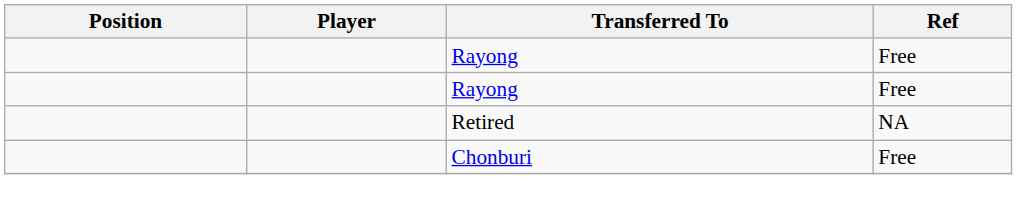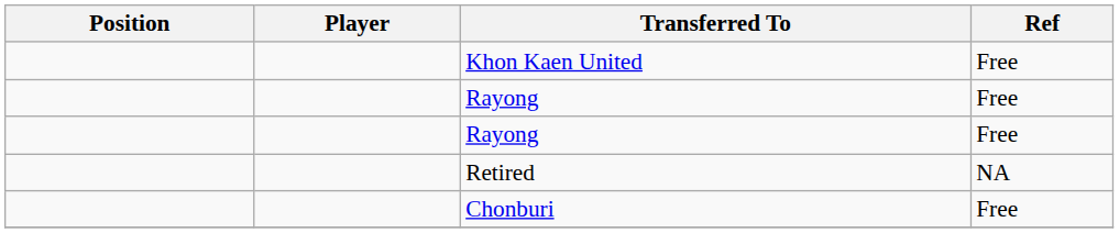 <table class="wikitable sortable" style="width:60%; text-align:center; font-size:100%; text-align:left;">
 <tr>
 <th>Position</th>
 <th>Player</th>
 <th>Transferred To</th>
 <th>Ref</th>
+</tr>
+<tr>
+<td></td>
+<td></td>
+<td> <a href='#'>Khon Kaen United</a></td>
+<td>Free</td>
 </tr>
 <tr>
 <td></td>
 <td></td>
 <td> <a href='#'>Rayong</a></td>
 <td>Free</td>
 </tr>
 <tr>
 <td></td>
 <td></td>
 <td> <a href='#'>Rayong</a></td>
 <td>Free</td>
 </tr>
 <tr>
 <td></td>
 <td></td>
 <td>Retired</td>
 <td>NA</td>
 </tr>
 <tr>
 <td></td>
 <td></td>
 <td> <a href='#'>Chonburi</a></td>
 <td>Free</td>
 </tr>
 <tr>
 </tr>
 </table>
